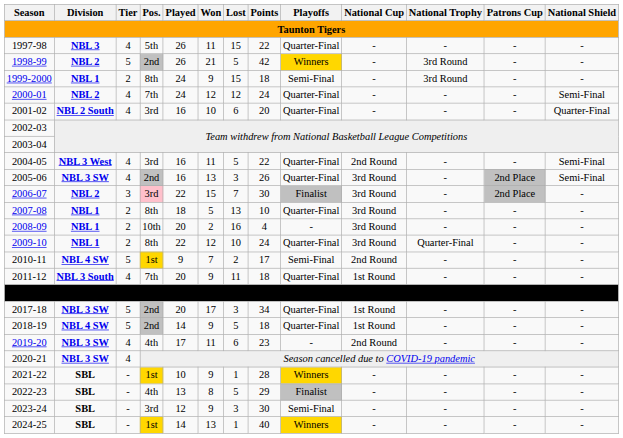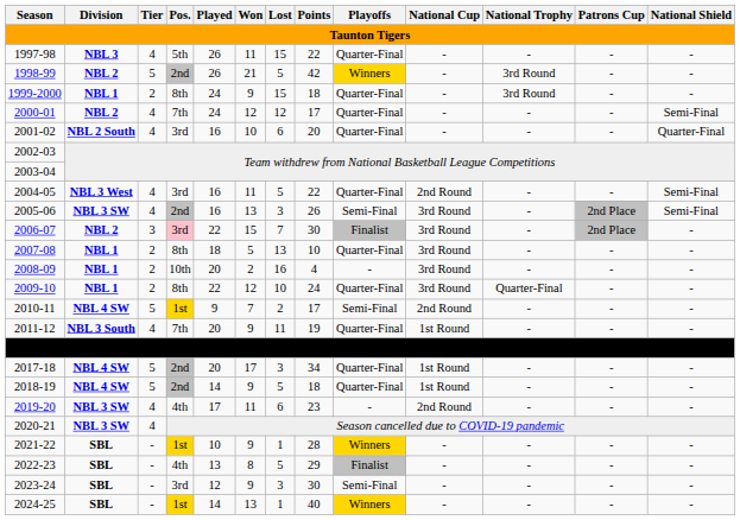 <table class="wikitable" style="text-align: center;">
 <tr bgcolor="#efefef">
 <th>Season</th>
 <th>Division</th>
 <th>Tier</th>
 <th>Pos.</th>
 <th>Played</th>
 <th>Won</th>
 <th>Lost</th>
 <th>Points</th>
 <th>Playoffs</th>
 <th>National Cup</th>
 <th>National Trophy</th>
 <th>Patrons Cup</th>
 <th>National Shield</th>
 </tr>
 <tr>
 <td colspan="14" align=center bgcolor="orange"><span><strong>Taunton Tigers</strong></span></td>
 </tr>
 <tr>
 <td>1997-98</td>
 <td><strong><a href='#'>NBL 3</a></strong></td>
 <td>4</td>
 <td>5th</td>
 <td>26</td>
 <td>11</td>
 <td>15</td>
 <td>22</td>
 <td>Quarter-Final</td>
 <td>-</td>
 <td>-</td>
 <td>-</td>
 <td>-</td>
 </tr>
 <tr>
 <td><a href='#'>1998-99</a></td>
 <td><strong><a href='#'>NBL 2</a></strong></td>
 <td>5</td>
 <td bgcolor=silver>2nd</td>
 <td>26</td>
 <td>21</td>
 <td>5</td>
 <td>42</td>
 <td bgcolor=gold>Winners</td>
 <td>-</td>
 <td>3rd Round</td>
 <td>-</td>
 <td>-</td>
 </tr>
 <tr>
 <td><a href='#'>1999-2000</a></td>
 <td><strong><a href='#'>NBL 1</a></strong></td>
 <td>2</td>
 <td>8th</td>
 <td>24</td>
 <td>9</td>
 <td>15</td>
 <td>18</td>
-<td>Semi-Final</td>
+<td>Quarter-Final</td>
 <td>-</td>
 <td>3rd Round</td>
 <td>-</td>
 <td>-</td>
 </tr>
 <tr>
 <td><a href='#'>2000-01</a></td>
 <td><strong><a href='#'>NBL 2</a></strong></td>
 <td>4</td>
 <td>7th</td>
 <td>24</td>
 <td>12</td>
 <td>12</td>
-<td>24</td>
+<td>17</td>
 <td>Quarter-Final</td>
 <td>-</td>
 <td>-</td>
 <td>-</td>
 <td>Semi-Final</td>
 </tr>
 <tr>
 <td>2001-02</td>
 <td><strong><a href='#'>NBL 2 South</a></strong></td>
 <td>4</td>
 <td>3rd</td>
 <td>16</td>
 <td>10</td>
 <td>6</td>
 <td>20</td>
 <td>Quarter-Final</td>
 <td>-</td>
 <td>-</td>
 <td>-</td>
 <td>Quarter-Final</td>
 </tr>
 <tr>
 <td>2002-03</td>
 <td colspan=12 rowspan=2 bgcolor=#efefef><em>Team withdrew from National Basketball League Competitions</em></td>
 </tr>
 <tr>
 <td>2003-04</td>
 </tr>
 <tr>
 <td>2004-05</td>
 <td><strong><a href='#'>NBL 3 West</a></strong></td>
 <td>4</td>
 <td>3rd</td>
 <td>16</td>
 <td>11</td>
 <td>5</td>
 <td>22</td>
 <td>Quarter-Final</td>
 <td>2nd Round</td>
 <td>-</td>
 <td>-</td>
 <td>Semi-Final</td>
 </tr>
 <tr>
 <td>2005-06</td>
 <td><strong><a href='#'>NBL 3 SW</a></strong></td>
 <td>4</td>
 <td bgcolor=silver>2nd</td>
 <td>16</td>
 <td>13</td>
 <td>3</td>
 <td>26</td>
-<td>Quarter-Final</td>
+<td>Semi-Final</td>
 <td>3rd Round</td>
 <td>-</td>
 <td bgcolor=silver>2nd Place</td>
 <td>Semi-Final</td>
 </tr>
 <tr>
 <td><a href='#'>2006-07</a></td>
 <td><strong><a href='#'>NBL 2</a></strong></td>
 <td>3</td>
 <td style="background: pink;">3rd</td>
 <td>22</td>
 <td>15</td>
 <td>7</td>
 <td>30</td>
 <td bgcolor=silver>Finalist</td>
 <td>3rd Round</td>
 <td>-</td>
 <td bgcolor=silver>2nd Place</td>
 <td>-</td>
 </tr>
 <tr>
 <td><a href='#'>2007-08</a></td>
 <td><strong><a href='#'>NBL 1</a></strong></td>
 <td>2</td>
 <td>8th</td>
 <td>18</td>
 <td>5</td>
 <td>13</td>
 <td>10</td>
 <td>Quarter-Final</td>
 <td>3rd Round</td>
 <td>-</td>
 <td>-</td>
 <td>-</td>
 </tr>
 <tr>
 <td><a href='#'>2008-09</a></td>
 <td><strong><a href='#'>NBL 1</a></strong></td>
 <td>2</td>
 <td>10th</td>
 <td>20</td>
 <td>2</td>
 <td>16</td>
 <td>4</td>
 <td>-</td>
 <td>3rd Round</td>
 <td>-</td>
 <td>-</td>
 <td>-</td>
 </tr>
 <tr>
 <td><a href='#'>2009-10</a></td>
 <td><strong><a href='#'>NBL 1</a></strong></td>
 <td>2</td>
 <td>8th</td>
 <td>22</td>
 <td>12</td>
 <td>10</td>
 <td>24</td>
 <td>Quarter-Final</td>
 <td>3rd Round</td>
 <td>Quarter-Final</td>
 <td>-</td>
 <td>-</td>
 </tr>
 <tr>
 <td>2010-11</td>
 <td><strong><a href='#'>NBL 4 SW</a></strong></td>
 <td>5</td>
 <td bgcolor=gold>1st</td>
 <td>9</td>
 <td>7</td>
 <td>2</td>
 <td>17</td>
 <td>Semi-Final</td>
 <td>2nd Round</td>
 <td>-</td>
 <td>-</td>
 <td>-</td>
 </tr>
 <tr>
 <td>2011-12</td>
 <td><strong><a href='#'>NBL 3 South</a></strong></td>
 <td>4</td>
 <td>7th</td>
 <td>20</td>
 <td>9</td>
 <td>11</td>
-<td>18</td>
+<td>19</td>
 <td>Quarter-Final</td>
 <td>1st Round</td>
 <td>-</td>
 <td>-</td>
 <td>-</td>
 </tr>
 <tr>
 <td colspan="14" align=center bgcolor="black"><span><strong>Huish Tigers</strong></span></td>
 </tr>
 <tr>
 <td>2017-18</td>
-<td><strong><a href='#'>NBL 3 SW</a></strong></td>
+<td><strong><a href='#'>NBL 4 SW</a></strong></td>
 <td>5</td>
 <td bgcolor=silver>2nd</td>
 <td>20</td>
 <td>17</td>
 <td>3</td>
 <td>34</td>
 <td>Quarter-Final</td>
 <td>1st Round</td>
 <td>-</td>
 <td>-</td>
 <td>-</td>
 </tr>
 <tr>
 <td>2018-19</td>
 <td><strong><a href='#'>NBL 4 SW</a></strong></td>
 <td>5</td>
 <td bgcolor=silver>2nd</td>
 <td>14</td>
 <td>9</td>
 <td>5</td>
 <td>18</td>
 <td>Quarter-Final</td>
 <td>1st Round</td>
 <td>-</td>
 <td>-</td>
 <td>-</td>
 </tr>
 <tr>
 <td><a href='#'>2019-20</a></td>
 <td><strong><a href='#'>NBL 3 SW</a></strong></td>
 <td>4</td>
 <td>4th</td>
 <td>17</td>
 <td>11</td>
 <td>6</td>
 <td>23</td>
 <td>-</td>
 <td>2nd Round</td>
 <td>-</td>
 <td>-</td>
 <td>-</td>
 </tr>
 <tr>
 <td>2020-21</td>
 <td><strong><a href='#'>NBL 3 SW</a></strong></td>
 <td>4</td>
 <td colspan=10 bgcolor=#efefef><em>Season cancelled due to <a href='#'>COVID-19 pandemic</a></em></td>
 </tr>
 <tr>
 <td>2021-22</td>
 <td><strong>SBL</strong></td>
 <td>-</td>
 <td bgcolor=gold>1st</td>
 <td>10</td>
 <td>9</td>
 <td>1</td>
 <td>28</td>
 <td bgcolor=gold>Winners</td>
 <td>-</td>
 <td>-</td>
 <td>-</td>
 <td>-</td>
 </tr>
 <tr>
 <td>2022-23</td>
 <td><strong>SBL</strong></td>
 <td>-</td>
 <td>4th</td>
 <td>13</td>
 <td>8</td>
 <td>5</td>
 <td>29</td>
 <td bgcolor=silver>Finalist</td>
 <td>-</td>
 <td>-</td>
 <td>-</td>
 <td>-</td>
 </tr>
 <tr>
 <td>2023-24</td>
 <td><strong>SBL</strong></td>
 <td>-</td>
 <td>3rd</td>
 <td>12</td>
 <td>9</td>
 <td>3</td>
 <td>30</td>
 <td>Semi-Final</td>
 <td>-</td>
 <td>-</td>
 <td>-</td>
 <td>-</td>
 </tr>
 <tr>
 <td>2024-25</td>
 <td><strong>SBL</strong></td>
 <td>-</td>
 <td bgcolor=gold>1st</td>
 <td>14</td>
 <td>13</td>
 <td>1</td>
 <td>40</td>
 <td bgcolor=gold>Winners</td>
 <td>-</td>
 <td>-</td>
 <td>-</td>
 <td>-</td>
 </tr>
 </table>
